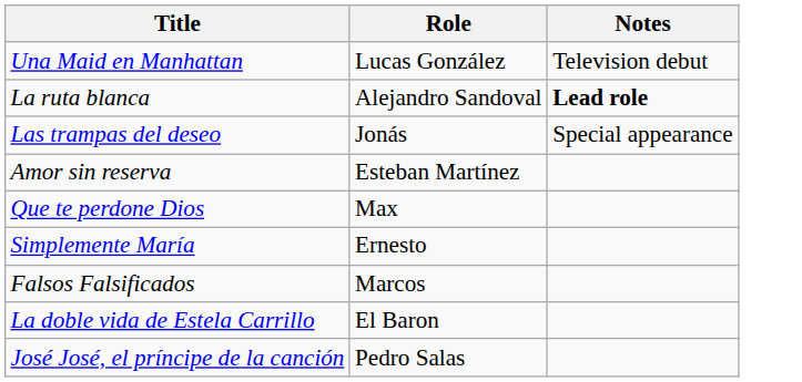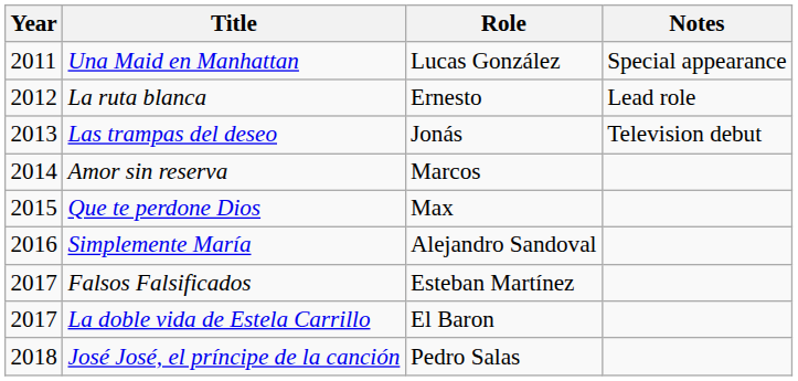 <table class="wikitable sortable">
 <tr>
+<th>Year</th>
 <th>Title</th>
 <th>Role</th>
 <th>Notes</th>
 </tr>
 <tr>
+<td>2011</td>
 <td><em><a href='#'>Una Maid en Manhattan</a></em></td>
 <td>Lucas González</td>
+<td>Special appearance</td>
+</tr>
+<tr>
+<td>2012</td>
+<td><em>La ruta blanca</em></td>
+<td>Ernesto</td>
+<td>Lead role</td>
+</tr>
+<tr>
+<td>2013</td>
+<td><em><a href='#'>Las trampas del deseo</a></em></td>
+<td>Jonás</td>
 <td>Television debut</td>
 </tr>
 <tr>
-<td><em>La ruta blanca</em></td>
-<td>Alejandro Sandoval</td>
-<td><strong>Lead role</strong></td>
-</tr>
-<tr>
-<td><em><a href='#'>Las trampas del deseo</a></em></td>
-<td>Jonás</td>
-<td>Special appearance</td>
-</tr>
-<tr>
+<td>2014</td>
 <td><em>Amor sin reserva</em></td>
-<td>Esteban Martínez</td>
+<td>Marcos</td>
 <td></td>
 </tr>
 <tr>
+<td>2015</td>
 <td><em><a href='#'>Que te perdone Dios</a></em></td>
 <td>Max</td>
 <td></td>
 </tr>
 <tr>
+<td>2016</td>
 <td><em><a href='#'>Simplemente María</a></em></td>
-<td>Ernesto</td>
+<td>Alejandro Sandoval</td>
 <td></td>
 </tr>
 <tr>
+<td>2017</td>
 <td><em>Falsos Falsificados</em></td>
-<td>Marcos</td>
+<td>Esteban Martínez</td>
 <td></td>
 </tr>
 <tr>
+<td>2017</td>
 <td><em><a href='#'>La doble vida de Estela Carrillo</a></em></td>
 <td>El Baron</td>
 <td></td>
 </tr>
 <tr>
+<td>2018</td>
 <td><em><a href='#'>José José, el príncipe de la canción</a></em></td>
 <td>Pedro Salas</td>
 <td></td>
 </tr>
 </table>
